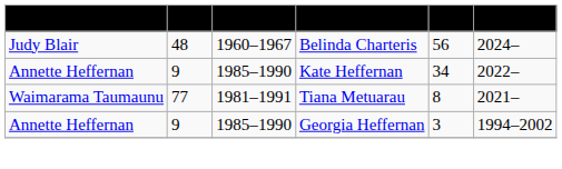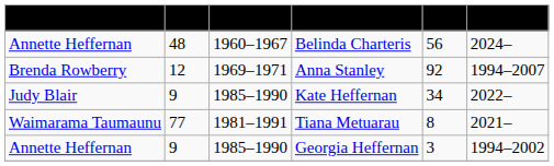 <table class="wikitable collapsible" border="1">
 <tr>
 <th style="background:black;"><span>Mother</span></th>
 <th style="background:black;"><span>Apps</span></th>
 <th style="background:black;"><span>Years</span></th>
 <th style="background:black;"><span>Daughter</span></th>
 <th style="background:black;"><span>Apps</span></th>
 <th style="background:black;"><span>Years</span></th>
 </tr>
 <tr>
-<td><a href='#'>Judy Blair</a></td>
+<td><a href='#'>Annette Heffernan</a></td>
 <td>48</td>
 <td>1960–1967</td>
 <td><a href='#'>Belinda Charteris</a></td>
 <td>56</td>
 <td>2024–</td>
 </tr>
 <tr>
-<td><a href='#'>Annette Heffernan</a></td>
+<td><a href='#'>Brenda Rowberry</a></td>
+<td>12</td>
+<td>1969–1971</td>
+<td><a href='#'>Anna Stanley</a></td>
+<td>92</td>
+<td>1994–2007</td>
+</tr>
+<tr>
+<td><a href='#'>Judy Blair</a></td>
 <td>9</td>
 <td>1985–1990</td>
 <td><a href='#'>Kate Heffernan</a></td>
 <td>34</td>
 <td>2022–</td>
 </tr>
 <tr>
 <td><a href='#'>Waimarama Taumaunu</a></td>
 <td>77</td>
 <td>1981–1991</td>
 <td><a href='#'>Tiana Metuarau</a></td>
 <td>8</td>
 <td>2021–</td>
 </tr>
 <tr>
 <td><a href='#'>Annette Heffernan</a></td>
 <td>9</td>
 <td>1985–1990</td>
 <td><a href='#'>Georgia Heffernan</a></td>
 <td>3</td>
 <td>1994–2002</td>
 </tr>
 <tr>
 </tr>
 </table>
